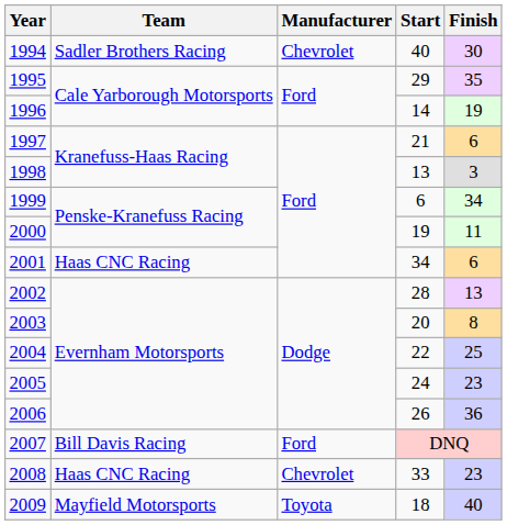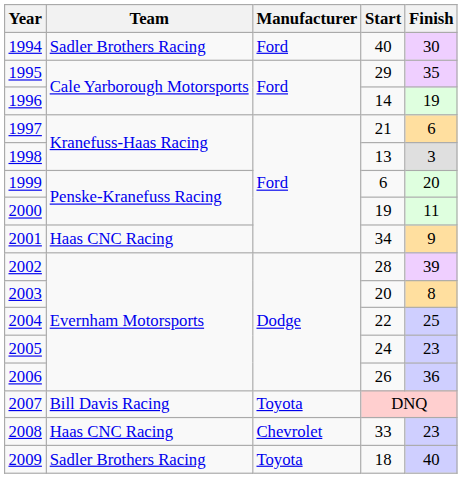 <table class="wikitable" style="font-size: 90%;">
 <tr>
 <th>Year</th>
 <th>Team</th>
 <th>Manufacturer</th>
 <th>Start</th>
 <th>Finish</th>
 </tr>
 <tr>
 <td><a href='#'>1994</a></td>
 <td><a href='#'>Sadler Brothers Racing</a></td>
-<td><a href='#'>Chevrolet</a></td>
+<td><a href='#'>Ford</a></td>
 <td align=center>40</td>
 <td align=center style="background:#EFCFFF;">30</td>
 </tr>
 <tr>
 <td><a href='#'>1995</a></td>
 <td rowspan=2><a href='#'>Cale Yarborough Motorsports</a></td>
 <td rowspan=2><a href='#'>Ford</a></td>
 <td align=center>29</td>
 <td align=center style="background:#EFCFFF;">35</td>
 </tr>
 <tr>
 <td><a href='#'>1996</a></td>
 <td align=center>14</td>
 <td align=center style="background:#DFFFDF;">19</td>
 </tr>
 <tr>
 <td><a href='#'>1997</a></td>
 <td rowspan=2><a href='#'>Kranefuss-Haas Racing</a></td>
 <td rowspan=5><a href='#'>Ford</a></td>
 <td align=center>21</td>
 <td align=center style="background:#FFDF9F;">6</td>
 </tr>
 <tr>
 <td><a href='#'>1998</a></td>
 <td align=center>13</td>
 <td align=center style="background:#DFDFDF;">3</td>
 </tr>
 <tr>
 <td><a href='#'>1999</a></td>
 <td rowspan=2><a href='#'>Penske-Kranefuss Racing</a></td>
 <td align=center>6</td>
-<td align=center style="background:#DFFFDF;">34</td>
+<td align=center style="background:#DFFFDF;">20</td>
 </tr>
 <tr>
 <td><a href='#'>2000</a></td>
 <td align=center>19</td>
 <td align=center style="background:#DFFFDF;">11</td>
 </tr>
 <tr>
 <td><a href='#'>2001</a></td>
 <td><a href='#'>Haas CNC Racing</a></td>
 <td align=center>34</td>
-<td align=center style="background:#FFDF9F;">6</td>
+<td align=center style="background:#FFDF9F;">9</td>
 </tr>
 <tr>
 <td><a href='#'>2002</a></td>
 <td rowspan=5><a href='#'>Evernham Motorsports</a></td>
 <td rowspan=5><a href='#'>Dodge</a></td>
 <td align=center>28</td>
-<td align=center style="background:#EFCFFF;">13</td>
+<td align=center style="background:#EFCFFF;">39</td>
 </tr>
 <tr>
 <td><a href='#'>2003</a></td>
 <td align=center>20</td>
 <td align=center style="background:#FFDF9F;">8</td>
 </tr>
 <tr>
 <td><a href='#'>2004</a></td>
 <td align=center>22</td>
 <td align=center style="background:#CFCFFF;">25</td>
 </tr>
 <tr>
 <td><a href='#'>2005</a></td>
 <td align=center>24</td>
 <td align=center style="background:#CFCFFF;">23</td>
 </tr>
 <tr>
 <td><a href='#'>2006</a></td>
 <td align=center>26</td>
 <td align=center style="background:#CFCFFF;">36</td>
 </tr>
 <tr>
 <td><a href='#'>2007</a></td>
 <td><a href='#'>Bill Davis Racing</a></td>
-<td><a href='#'>Ford</a></td>
+<td><a href='#'>Toyota</a></td>
 <td align=center colspan=2 style="background:#FFCFCF;">DNQ</td>
 </tr>
 <tr>
 <td><a href='#'>2008</a></td>
 <td><a href='#'>Haas CNC Racing</a></td>
 <td><a href='#'>Chevrolet</a></td>
 <td align=center>33</td>
 <td align=center style="background:#CFCFFF;">23</td>
 </tr>
 <tr>
 <td><a href='#'>2009</a></td>
-<td><a href='#'>Mayfield Motorsports</a></td>
+<td><a href='#'>Sadler Brothers Racing</a></td>
 <td><a href='#'>Toyota</a></td>
 <td align=center>18</td>
 <td align=center style="background:#CFCFFF;">40</td>
 </tr>
 </table>
